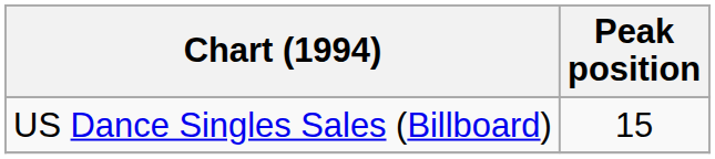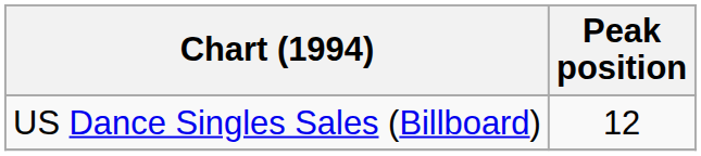 <table width="0%" class="wikitable sortable" valign="top">
 <tr>
 <th>Chart (1994)</th>
 <th>Peak<br>position</th>
 </tr>
 <tr>
 </tr>
 <tr>
 </tr>
 <tr>
 </tr>
 <tr>
 <td align="left">US <a href='#'>Dance Singles Sales</a> (<a href='#'>Billboard</a>)</td>
-<td align="center">15</td>
+<td align="center">12</td>
 </tr>
 <tr>
 </tr>
 <tr>
 </tr>
 <tr>
 </tr>
 <tr>
 </tr>
 </table>
